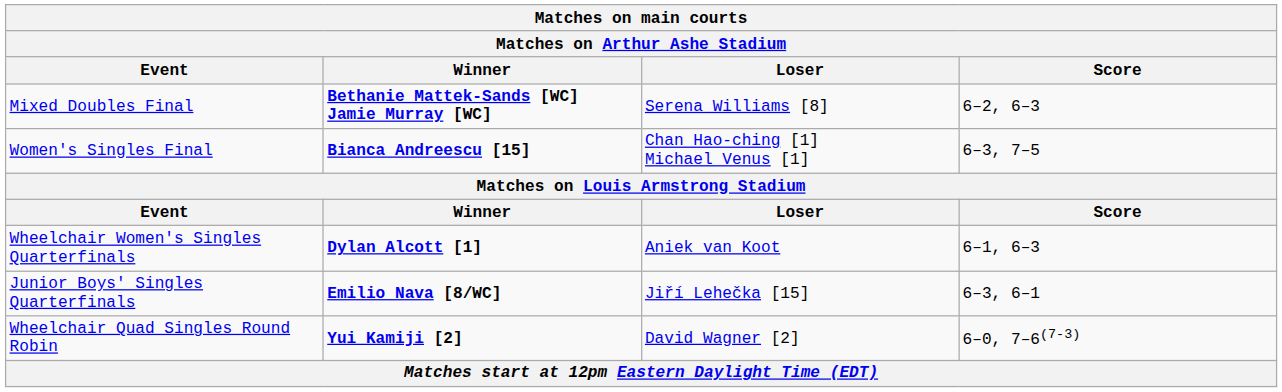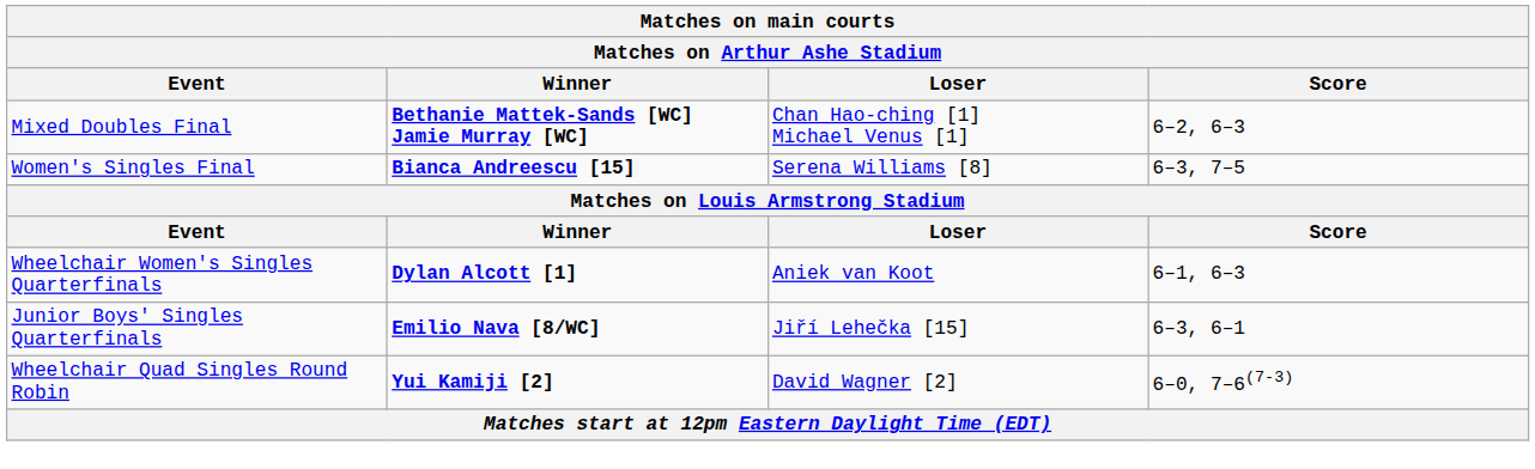 <table class="wikitable" style="margin:auto;">
 <tr>
 <th colspan="4" style="white-space:nowrap;">Matches on main courts</th>
 </tr>
 <tr>
 <th colspan="4"><strong>Matches on <a href='#'>Arthur Ashe Stadium</a></strong></th>
 </tr>
 <tr>
 <th width=250>Event</th>
 <th width=250>Winner</th>
 <th width=250>Loser</th>
 <th width=250>Score</th>
 </tr>
 <tr>
 <td><a href='#'>Mixed Doubles Final</a></td>
 <td> <strong><a href='#'>Bethanie Mattek-Sands</a> [WC]</strong> <br>  <strong><a href='#'>Jamie Murray</a> [WC]</strong></td>
-<td> <a href='#'>Serena Williams</a> [8]</td>
+<td> <a href='#'>Chan Hao-ching</a> [1] <br>  <a href='#'>Michael Venus</a> [1]</td>
 <td>6–2, 6–3</td>
 </tr>
 <tr>
 <td><a href='#'>Women's Singles Final</a></td>
 <td> <strong><a href='#'>Bianca Andreescu</a> [15]</strong></td>
-<td> <a href='#'>Chan Hao-ching</a> [1] <br>  <a href='#'>Michael Venus</a> [1]</td>
+<td> <a href='#'>Serena Williams</a> [8]</td>
 <td>6–3, 7–5</td>
 </tr>
 <tr>
 <th colspan="4"><strong>Matches on <a href='#'>Louis Armstrong Stadium</a></strong></th>
 </tr>
 <tr>
 <th width=250>Event</th>
 <th width=250>Winner</th>
 <th width=250>Loser</th>
 <th width=250>Score</th>
 </tr>
 <tr>
 <td><a href='#'>Wheelchair Women's Singles Quarterfinals</a></td>
 <td> <strong><a href='#'>Dylan Alcott</a> [1]</strong></td>
 <td> <a href='#'>Aniek van Koot</a></td>
 <td>6–1, 6–3</td>
 </tr>
 <tr>
 <td><a href='#'>Junior Boys' Singles Quarterfinals</a></td>
 <td> <strong><a href='#'>Emilio Nava</a> [8/WC]</strong></td>
 <td> <a href='#'>Jiří Lehečka</a> [15]</td>
 <td>6–3, 6–1</td>
 </tr>
 <tr>
 <td><a href='#'>Wheelchair Quad Singles Round Robin</a></td>
 <td> <strong><a href='#'>Yui Kamiji</a> [2]</strong></td>
 <td> <a href='#'>David Wagner</a> [2]</td>
 <td>6–0, 7–6<sup>(7-3)</sup></td>
 </tr>
 <tr>
 <th colspan=4><em>Matches start at 12pm <a href='#'>Eastern Daylight Time (EDT)</a></em></th>
 </tr>
 </table>
